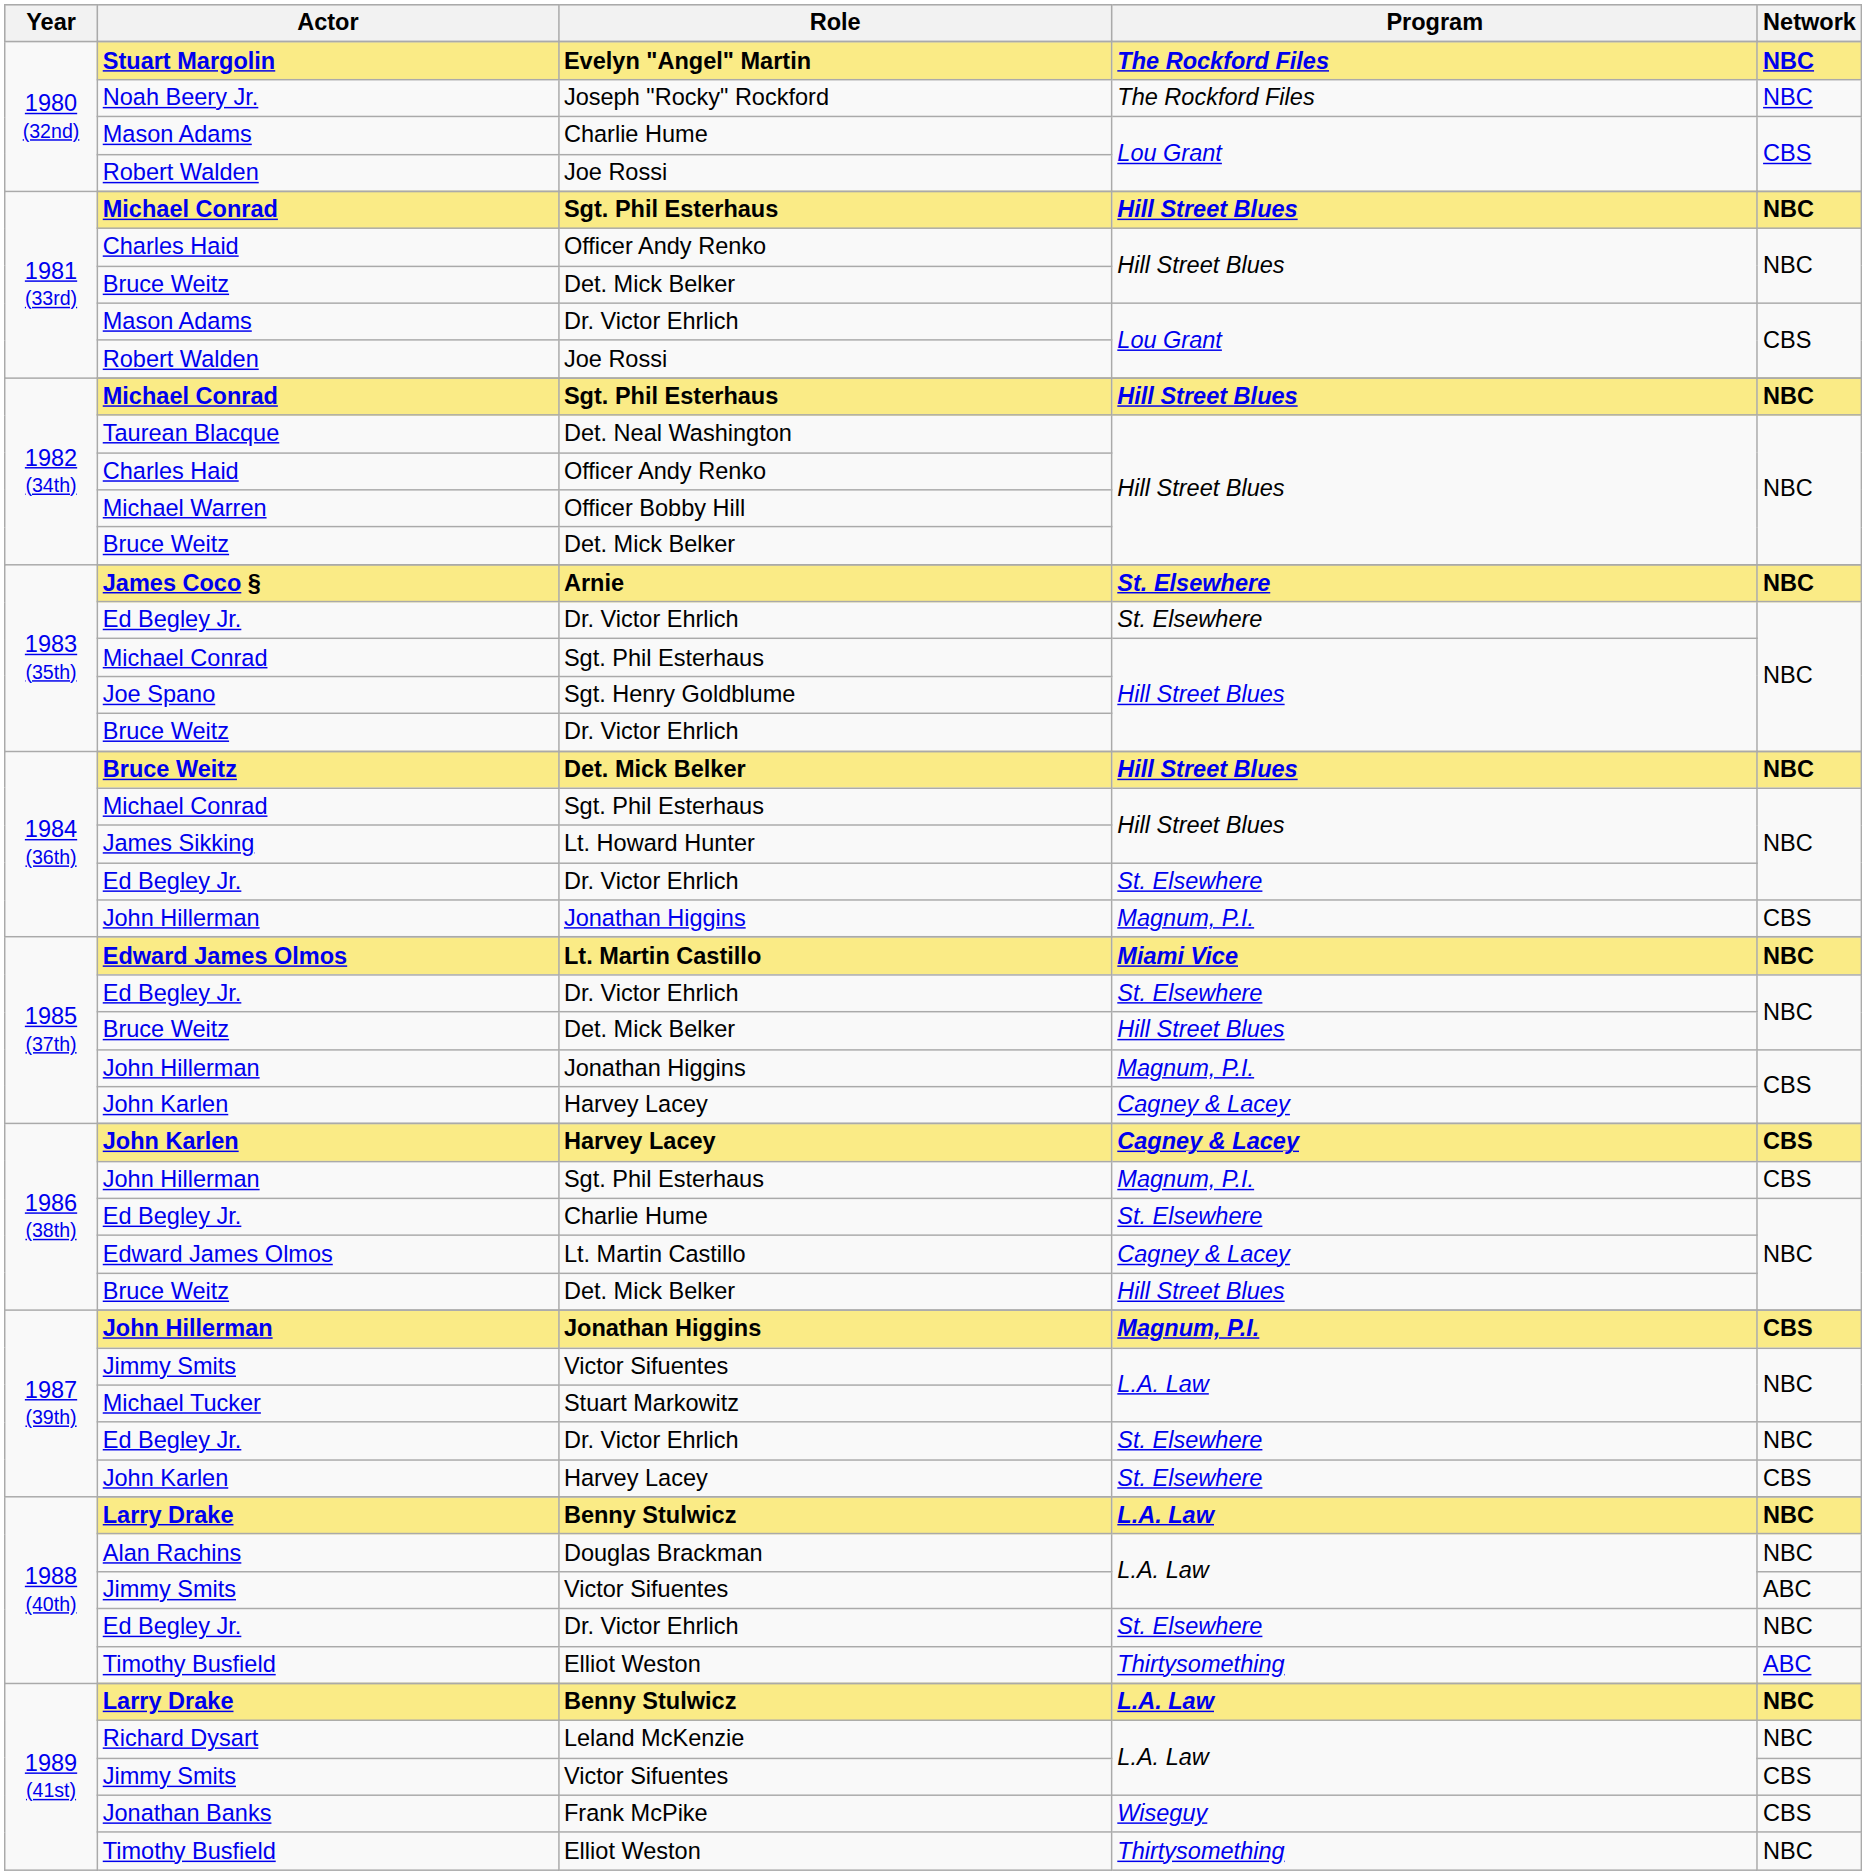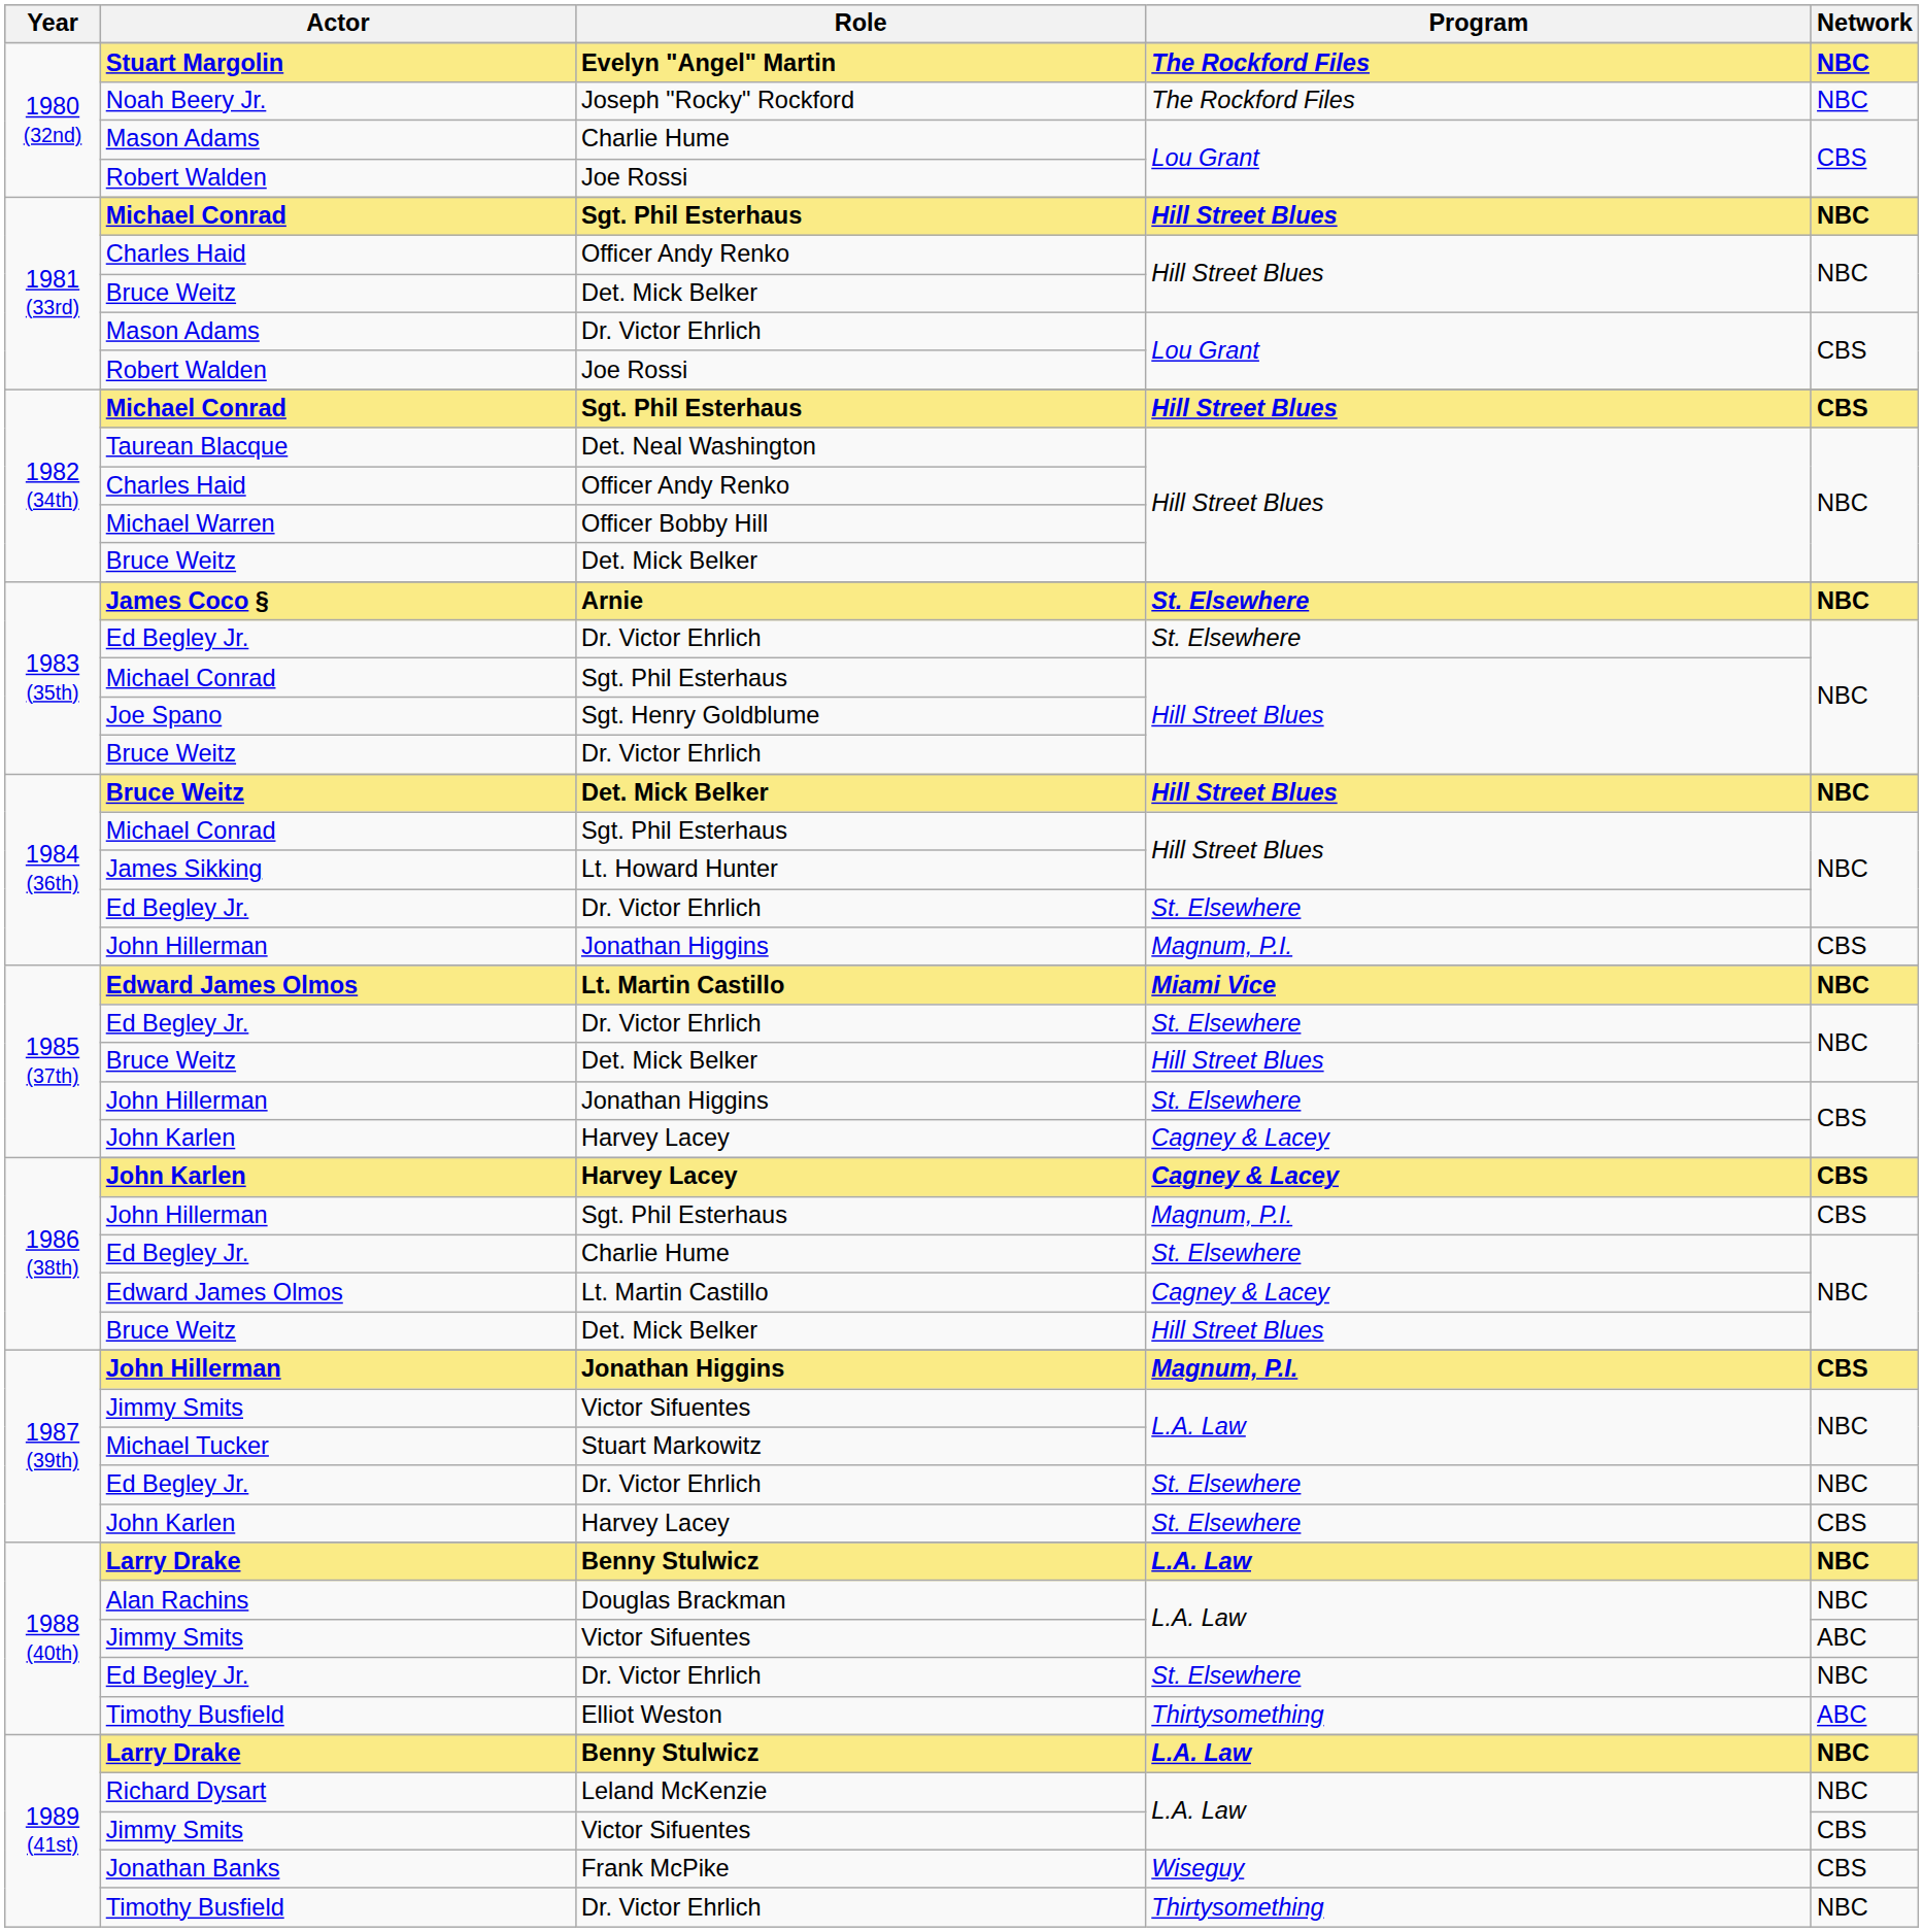 <table class="wikitable" style="width:100%">
 <tr style="background:#bebebe;">
 <th style="width:5%;">Year</th>
 <th style="width:25%;">Actor</th>
 <th style="width:30%;">Role</th>
 <th style="width:35%;">Program</th>
 <th style="width:5%;">Network</th>
 </tr>
 <tr>
 <td rowspan=5 style="text-align:center"><a href='#'>1980</a><br><small><a href='#'>(32nd)</a></small></td>
 </tr>
 <tr style="background:#FAEB86">
 <td><strong><a href='#'>Stuart Margolin</a></strong></td>
 <td><strong>Evelyn "Angel" Martin</strong></td>
 <td><strong><em><a href='#'>The Rockford Files</a></em></strong></td>
 <td><strong><a href='#'>NBC</a></strong></td>
 </tr>
 <tr>
 <td><a href='#'>Noah Beery Jr.</a></td>
 <td>Joseph "Rocky" Rockford</td>
 <td><em>The Rockford Files</em></td>
 <td><a href='#'>NBC</a></td>
 </tr>
 <tr>
 <td><a href='#'>Mason Adams</a></td>
 <td>Charlie Hume</td>
 <td rowspan="2"><em><a href='#'>Lou Grant</a></em></td>
 <td rowspan="2"><a href='#'>CBS</a></td>
 </tr>
 <tr>
 <td><a href='#'>Robert Walden</a></td>
 <td>Joe Rossi</td>
 </tr>
 <tr>
 <td rowspan=6 style="text-align:center"><a href='#'>1981</a><br><small><a href='#'>(33rd)</a></small></td>
 </tr>
 <tr style="background:#FAEB86">
 <td><strong><a href='#'>Michael Conrad</a></strong></td>
 <td><strong>Sgt. Phil Esterhaus</strong></td>
 <td><strong><em><a href='#'>Hill Street Blues</a></em></strong></td>
 <td><strong>NBC</strong></td>
 </tr>
 <tr>
 <td><a href='#'>Charles Haid</a></td>
 <td>Officer Andy Renko</td>
 <td rowspan="2"><em>Hill Street Blues</em></td>
 <td rowspan="2">NBC</td>
 </tr>
 <tr>
 <td><a href='#'>Bruce Weitz</a></td>
 <td>Det. Mick Belker</td>
 </tr>
 <tr>
 <td><a href='#'>Mason Adams</a></td>
 <td>Dr. Victor Ehrlich</td>
 <td rowspan="2"><em><a href='#'>Lou Grant</a></em></td>
 <td rowspan="2">CBS</td>
 </tr>
 <tr>
 <td><a href='#'>Robert Walden</a></td>
 <td>Joe Rossi</td>
 </tr>
 <tr>
 <td rowspan=6 style="text-align:center"><a href='#'>1982</a><br><small><a href='#'>(34th)</a></small></td>
 </tr>
 <tr style="background:#FAEB86">
 <td><strong><a href='#'>Michael Conrad</a></strong></td>
 <td><strong>Sgt. Phil Esterhaus</strong></td>
 <td><strong><em><a href='#'>Hill Street Blues</a></em></strong></td>
-<td><strong>NBC</strong></td>
+<td><strong>CBS</strong></td>
 </tr>
 <tr>
 <td><a href='#'>Taurean Blacque</a></td>
 <td>Det. Neal Washington</td>
 <td rowspan=4><em>Hill Street Blues</em></td>
 <td rowspan=4>NBC</td>
 </tr>
 <tr>
 <td><a href='#'>Charles Haid</a></td>
 <td>Officer Andy Renko</td>
 </tr>
 <tr>
 <td><a href='#'>Michael Warren</a></td>
 <td>Officer Bobby Hill</td>
 </tr>
 <tr>
 <td><a href='#'>Bruce Weitz</a></td>
 <td>Det. Mick Belker</td>
 </tr>
 <tr>
 <td rowspan=6 style="text-align:center"><a href='#'>1983</a><br><small><a href='#'>(35th)</a></small></td>
 </tr>
 <tr style="background:#FAEB86">
 <td><strong><a href='#'>James Coco</a> §</strong></td>
 <td><strong>Arnie</strong></td>
 <td><strong><em><a href='#'>St. Elsewhere</a></em></strong></td>
 <td><strong>NBC</strong></td>
 </tr>
 <tr>
 <td><a href='#'>Ed Begley Jr.</a></td>
 <td>Dr. Victor Ehrlich</td>
 <td><em>St. Elsewhere</em></td>
 <td rowspan=4>NBC</td>
 </tr>
 <tr>
 <td><a href='#'>Michael Conrad</a></td>
 <td>Sgt. Phil Esterhaus</td>
 <td rowspan=3><em><a href='#'>Hill Street Blues</a></em></td>
 </tr>
 <tr>
 <td><a href='#'>Joe Spano</a></td>
 <td>Sgt. Henry Goldblume</td>
 </tr>
 <tr>
 <td><a href='#'>Bruce Weitz</a></td>
 <td>Dr. Victor Ehrlich</td>
 </tr>
 <tr>
 <td rowspan=6 style="text-align:center"><a href='#'>1984</a><br><small><a href='#'>(36th)</a></small></td>
 </tr>
 <tr style="background:#FAEB86">
 <td><strong><a href='#'>Bruce Weitz</a></strong></td>
 <td><strong>Det. Mick Belker</strong></td>
 <td><strong><em><a href='#'>Hill Street Blues</a></em></strong></td>
 <td><strong>NBC</strong></td>
 </tr>
 <tr>
 <td><a href='#'>Michael Conrad</a></td>
 <td>Sgt. Phil Esterhaus</td>
 <td rowspan="2"><em>Hill Street Blues</em></td>
 <td rowspan="3">NBC</td>
 </tr>
 <tr>
 <td><a href='#'>James Sikking</a></td>
 <td>Lt. Howard Hunter</td>
 </tr>
 <tr>
 <td><a href='#'>Ed Begley Jr.</a></td>
 <td>Dr. Victor Ehrlich</td>
 <td><em><a href='#'>St. Elsewhere</a></em></td>
 </tr>
 <tr>
 <td><a href='#'>John Hillerman</a></td>
 <td><a href='#'>Jonathan Higgins</a></td>
 <td><em><a href='#'>Magnum, P.I.</a></em></td>
 <td>CBS</td>
 </tr>
 <tr>
 <td rowspan=6 style="text-align:center"><a href='#'>1985</a><br><small><a href='#'>(37th)</a></small></td>
 </tr>
 <tr style="background:#FAEB86">
 <td><strong><a href='#'>Edward James Olmos</a></strong></td>
 <td><strong>Lt. Martin Castillo</strong></td>
 <td><strong><em><a href='#'>Miami Vice</a></em></strong></td>
 <td><strong>NBC</strong></td>
 </tr>
 <tr>
 <td><a href='#'>Ed Begley Jr.</a></td>
 <td>Dr. Victor Ehrlich</td>
 <td><em><a href='#'>St. Elsewhere</a></em></td>
 <td rowspan="2">NBC</td>
 </tr>
 <tr>
 <td><a href='#'>Bruce Weitz</a></td>
 <td>Det. Mick Belker</td>
 <td><em><a href='#'>Hill Street Blues</a></em></td>
 </tr>
 <tr>
 <td><a href='#'>John Hillerman</a></td>
 <td>Jonathan Higgins</td>
-<td><em><a href='#'>Magnum, P.I.</a></em></td>
+<td><em><a href='#'>St. Elsewhere</a></em></td>
 <td rowspan=2>CBS</td>
 </tr>
 <tr>
 <td><a href='#'>John Karlen</a></td>
 <td>Harvey Lacey</td>
 <td><em><a href='#'>Cagney & Lacey</a></em></td>
 </tr>
 <tr>
 <td rowspan=6 style="text-align:center"><a href='#'>1986</a><br><small><a href='#'>(38th)</a></small></td>
 </tr>
 <tr style="background:#FAEB86">
 <td><strong><a href='#'>John Karlen</a></strong></td>
 <td><strong>Harvey Lacey</strong></td>
 <td><strong><em><a href='#'>Cagney & Lacey</a></em></strong></td>
 <td><strong>CBS</strong></td>
 </tr>
 <tr>
 <td><a href='#'>John Hillerman</a></td>
 <td>Sgt. Phil Esterhaus</td>
 <td><em><a href='#'>Magnum, P.I.</a></em></td>
 <td>CBS</td>
 </tr>
 <tr>
 <td><a href='#'>Ed Begley Jr.</a></td>
 <td>Charlie Hume</td>
 <td><em><a href='#'>St. Elsewhere</a></em></td>
 <td rowspan="3">NBC</td>
 </tr>
 <tr>
 <td><a href='#'>Edward James Olmos</a></td>
 <td>Lt. Martin Castillo</td>
 <td><em><a href='#'>Cagney & Lacey</a></em></td>
 </tr>
 <tr>
 <td><a href='#'>Bruce Weitz</a></td>
 <td>Det. Mick Belker</td>
 <td><em><a href='#'>Hill Street Blues</a></em></td>
 </tr>
 <tr>
 <td rowspan=6 style="text-align:center"><a href='#'>1987</a><br><small><a href='#'>(39th)</a></small></td>
 </tr>
 <tr style="background:#FAEB86">
 <td><strong><a href='#'>John Hillerman</a></strong></td>
 <td><strong>Jonathan Higgins</strong></td>
 <td><strong><em><a href='#'>Magnum, P.I.</a></em></strong></td>
 <td><strong>CBS</strong></td>
 </tr>
 <tr>
 <td><a href='#'>Jimmy Smits</a></td>
 <td>Victor Sifuentes</td>
 <td rowspan="2"><em><a href='#'>L.A. Law</a></em></td>
 <td rowspan="2">NBC</td>
 </tr>
 <tr>
 <td><a href='#'>Michael Tucker</a></td>
 <td>Stuart Markowitz</td>
 </tr>
 <tr>
 <td><a href='#'>Ed Begley Jr.</a></td>
 <td>Dr. Victor Ehrlich</td>
 <td><em><a href='#'>St. Elsewhere</a></em></td>
 <td>NBC</td>
 </tr>
 <tr>
 <td><a href='#'>John Karlen</a></td>
 <td>Harvey Lacey</td>
 <td><em><a href='#'>St. Elsewhere</a></em></td>
 <td>CBS</td>
 </tr>
 <tr>
 <td rowspan=6 style="text-align:center"><a href='#'>1988</a><br><small><a href='#'>(40th)</a></small></td>
 </tr>
 <tr style="background:#FAEB86">
 <td><strong><a href='#'>Larry Drake</a></strong></td>
 <td><strong>Benny Stulwicz</strong></td>
 <td><strong><em><a href='#'>L.A. Law</a></em></strong></td>
 <td><strong>NBC</strong></td>
 </tr>
 <tr>
 <td><a href='#'>Alan Rachins</a></td>
 <td>Douglas Brackman</td>
 <td rowspan="2"><em>L.A. Law</em></td>
 <td>NBC</td>
 </tr>
 <tr>
 <td><a href='#'>Jimmy Smits</a></td>
 <td>Victor Sifuentes</td>
 <td>ABC</td>
 </tr>
 <tr>
 <td><a href='#'>Ed Begley Jr.</a></td>
 <td>Dr. Victor Ehrlich</td>
 <td><em><a href='#'>St. Elsewhere</a></em></td>
 <td>NBC</td>
 </tr>
 <tr>
 <td><a href='#'>Timothy Busfield</a></td>
 <td>Elliot Weston</td>
 <td><em><a href='#'>Thirtysomething</a></em></td>
 <td><a href='#'>ABC</a></td>
 </tr>
 <tr>
 <td rowspan=6 style="text-align:center"><a href='#'>1989</a><br><small><a href='#'>(41st)</a></small></td>
 </tr>
 <tr style="background:#FAEB86">
 <td><strong><a href='#'>Larry Drake</a></strong></td>
 <td><strong>Benny Stulwicz</strong></td>
 <td><strong><em><a href='#'>L.A. Law</a></em></strong></td>
 <td><strong>NBC</strong></td>
 </tr>
 <tr>
 <td><a href='#'>Richard Dysart</a></td>
 <td>Leland McKenzie</td>
 <td rowspan="2"><em>L.A. Law</em></td>
 <td>NBC</td>
 </tr>
 <tr>
 <td><a href='#'>Jimmy Smits</a></td>
 <td>Victor Sifuentes</td>
 <td>CBS</td>
 </tr>
 <tr>
 <td><a href='#'>Jonathan Banks</a></td>
 <td>Frank McPike</td>
 <td><em><a href='#'>Wiseguy</a></em></td>
 <td>CBS</td>
 </tr>
 <tr>
 <td><a href='#'>Timothy Busfield</a></td>
-<td>Elliot Weston</td>
+<td>Dr. Victor Ehrlich</td>
 <td><em><a href='#'>Thirtysomething</a></em></td>
 <td>NBC</td>
 </tr>
 </table>
